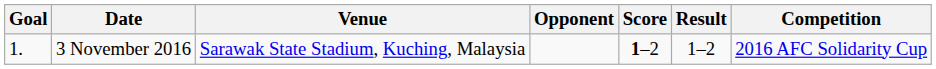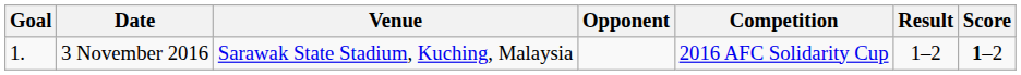 <table class="wikitable plainrowheaders sortable">
 <tr>
 <th>Goal</th>
 <th>Date</th>
 <th>Venue</th>
 <th>Opponent</th>
+<th>Competition</th>
+<th>Result</th>
 <th>Score</th>
-<th>Result</th>
-<th>Competition</th>
 </tr>
 <tr>
 <td>1.</td>
 <td>3 November 2016</td>
 <td><a href='#'>Sarawak State Stadium</a>, <a href='#'>Kuching</a>, Malaysia</td>
 <td></td>
+<td><a href='#'>2016 AFC Solidarity Cup</a></td>
+<td align=center>1–2</td>
 <td align=center><strong>1</strong>–2</td>
-<td align=center>1–2</td>
-<td><a href='#'>2016 AFC Solidarity Cup</a></td>
 </tr>
 </table>
